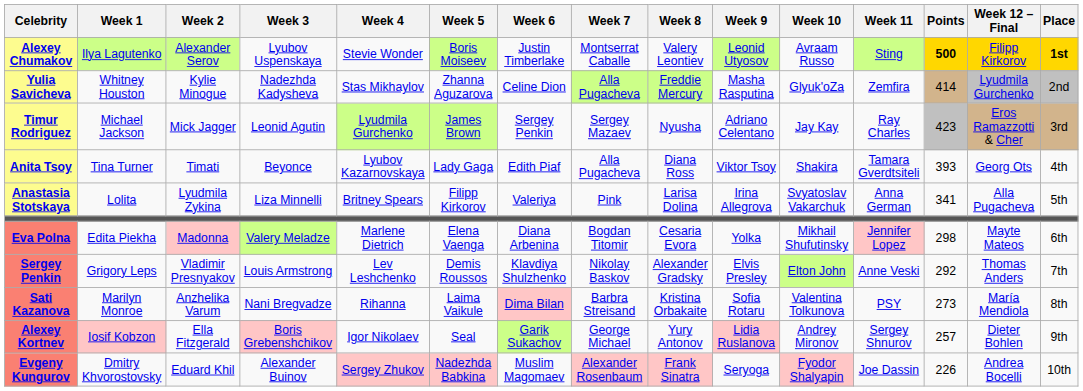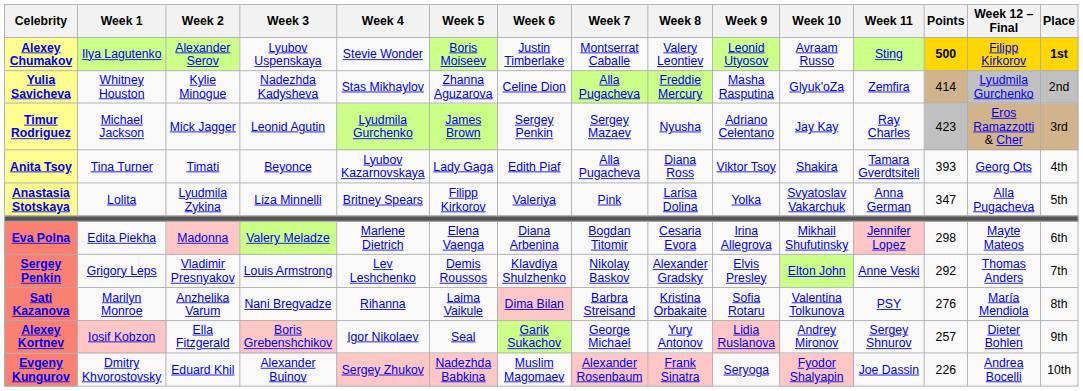 <table class="wikitable" style="text-align:center; font-size:90%; line-height:16px;" width="100%">
 <tr>
 <th>Celebrity</th>
 <th>Week 1</th>
 <th>Week 2</th>
 <th>Week 3</th>
 <th>Week 4</th>
 <th>Week 5</th>
 <th>Week 6</th>
 <th>Week 7</th>
 <th>Week 8</th>
 <th>Week 9</th>
 <th>Week 10</th>
 <th>Week 11</th>
 <th>Points</th>
 <th>Week 12 – Final</th>
 <th>Place</th>
 </tr>
 <tr>
 <th style="background:#fdfc8f;"><a href='#'>Alexey Chumakov</a></th>
 <td style="background:#ccff88;"><a href='#'>Ilya Lagutenko</a></td>
 <td style="background:#ccff88;"><a href='#'>Alexander Serov</a></td>
 <td><a href='#'>Lyubov Uspenskaya</a></td>
 <td><a href='#'>Stevie Wonder</a></td>
 <td style="background:#ccff88;"><a href='#'>Boris Moiseev</a></td>
 <td><a href='#'>Justin Timberlake</a></td>
 <td><a href='#'>Montserrat Caballe</a></td>
 <td><a href='#'>Valery Leontiev</a></td>
 <td style="background:#ccff88;"><a href='#'>Leonid Utyosov</a></td>
 <td><a href='#'>Avraam Russo</a></td>
 <td style="background:#ccff88;"><a href='#'>Sting</a></td>
 <td style="background:gold;"><strong>500</strong></td>
 <td style="background:gold;"><a href='#'>Filipp Kirkorov</a></td>
 <td style="background:gold;"><strong>1st</strong></td>
 </tr>
 <tr>
 <th style="background:#fdfc8f;"><a href='#'>Yulia Savicheva</a></th>
 <td><a href='#'>Whitney Houston</a></td>
 <td><a href='#'>Kylie Minogue</a></td>
 <td><a href='#'>Nadezhda Kadysheva</a></td>
 <td><a href='#'>Stas Mikhaylov</a></td>
 <td><a href='#'>Zhanna Aguzarova</a></td>
 <td><a href='#'>Celine Dion</a></td>
 <td style="background:#ccff88;"><a href='#'>Alla Pugacheva</a></td>
 <td style="background:#ccff88;"><a href='#'>Freddie Mercury</a></td>
 <td><a href='#'>Masha Rasputina</a></td>
 <td><a href='#'>Glyuk'oZa</a></td>
 <td><a href='#'>Zemfira</a></td>
 <td style="background:tan;">414</td>
 <td style="background:silver;"><a href='#'>Lyudmila Gurchenko</a></td>
 <td style="background:silver;">2nd</td>
 </tr>
 <tr>
 <th style="background:#fdfc8f;"><a href='#'>Timur Rodriguez</a></th>
 <td><a href='#'>Michael Jackson</a></td>
 <td><a href='#'>Mick Jagger</a></td>
 <td><a href='#'>Leonid Agutin</a></td>
 <td style="background:#ccff88;"><a href='#'>Lyudmila Gurchenko</a></td>
 <td style="background:#ccff88;"><a href='#'>James Brown</a></td>
 <td><a href='#'>Sergey Penkin</a></td>
 <td><a href='#'>Sergey Mazaev</a></td>
 <td><a href='#'>Nyusha</a></td>
 <td><a href='#'>Adriano Celentano</a></td>
 <td><a href='#'>Jay Kay</a></td>
 <td><a href='#'>Ray Charles</a></td>
 <td style="background:silver;">423</td>
 <td style="background:tan;"><a href='#'>Eros Ramazzotti</a> & <a href='#'>Cher</a></td>
 <td style="background:tan;">3rd</td>
 </tr>
 <tr>
 <th style="background:#fdfc8f;"><a href='#'>Anita Tsoy</a></th>
 <td><a href='#'>Tina Turner</a></td>
 <td><a href='#'>Timati</a></td>
 <td><a href='#'>Beyonce</a></td>
 <td><a href='#'>Lyubov Kazarnovskaya</a></td>
 <td><a href='#'>Lady Gaga</a></td>
 <td><a href='#'>Edith Piaf</a></td>
 <td><a href='#'>Alla Pugacheva</a></td>
 <td><a href='#'>Diana Ross</a></td>
 <td><a href='#'>Viktor Tsoy</a></td>
 <td><a href='#'>Shakira</a></td>
 <td><a href='#'>Tamara Gverdtsiteli</a></td>
 <td>393</td>
 <td><a href='#'>Georg Ots</a></td>
 <td>4th</td>
 </tr>
 <tr>
 <th style="background:#fdfc8f;"><a href='#'>Anastasia Stotskaya</a></th>
 <td><a href='#'>Lolita</a></td>
 <td><a href='#'>Lyudmila Zykina</a></td>
 <td><a href='#'>Liza Minnelli</a></td>
 <td><a href='#'>Britney Spears</a></td>
 <td><a href='#'>Filipp Kirkorov</a></td>
 <td><a href='#'>Valeriya</a></td>
 <td><a href='#'>Pink</a></td>
 <td><a href='#'>Larisa Dolina</a></td>
-<td><a href='#'>Irina Allegrova</a></td>
+<td><a href='#'>Yolka</a></td>
 <td><a href='#'>Svyatoslav Vakarchuk</a></td>
 <td><a href='#'>Anna German</a></td>
-<td>341</td>
+<td>347</td>
 <td><a href='#'>Alla Pugacheva</a></td>
 <td>5th</td>
 </tr>
 <tr>
 <td colspan=16 style="background:#555555;"></td>
 </tr>
 <tr>
 <th style="background:salmon;"><a href='#'>Eva Polna</a></th>
 <td><a href='#'>Edita Piekha</a></td>
 <td style="background:#ffc6c6;"><a href='#'>Madonna</a></td>
 <td style="background:#ccff88;"><a href='#'>Valery Meladze</a></td>
 <td><a href='#'>Marlene Dietrich</a></td>
 <td><a href='#'>Elena Vaenga</a></td>
 <td><a href='#'>Diana Arbenina</a></td>
 <td><a href='#'>Bogdan Titomir</a></td>
 <td><a href='#'>Cesaria Evora</a></td>
-<td><a href='#'>Yolka</a></td>
+<td><a href='#'>Irina Allegrova</a></td>
 <td><a href='#'>Mikhail Shufutinsky</a></td>
 <td style="background:#ffc6c6;"><a href='#'>Jennifer Lopez</a></td>
 <td>298</td>
 <td><a href='#'>Mayte Mateos</a></td>
 <td>6th</td>
 </tr>
 <tr>
 <th style="background:salmon;"><a href='#'>Sergey Penkin</a></th>
 <td><a href='#'>Grigory Leps</a></td>
 <td><a href='#'>Vladimir Presnyakov</a></td>
 <td><a href='#'>Louis Armstrong</a></td>
 <td><a href='#'>Lev Leshchenko</a></td>
 <td><a href='#'>Demis Roussos</a></td>
 <td><a href='#'>Klavdiya Shulzhenko</a></td>
 <td><a href='#'>Nikolay Baskov</a></td>
 <td><a href='#'>Alexander Gradsky</a></td>
 <td><a href='#'>Elvis Presley</a></td>
 <td style="background:#ccff88;"><a href='#'>Elton John</a></td>
 <td><a href='#'>Anne Veski</a></td>
 <td>292</td>
 <td><a href='#'>Thomas Anders</a></td>
 <td>7th</td>
 </tr>
 <tr>
 <th style="background:salmon;"><a href='#'>Sati Kazanova</a></th>
 <td><a href='#'>Marilyn Monroe</a></td>
 <td><a href='#'>Anzhelika Varum</a></td>
 <td><a href='#'>Nani Bregvadze</a></td>
 <td><a href='#'>Rihanna</a></td>
 <td><a href='#'>Laima Vaikule</a></td>
 <td style="background:#ffc6c6;"><a href='#'>Dima Bilan</a></td>
 <td><a href='#'>Barbra Streisand</a></td>
 <td><a href='#'>Kristina Orbakaite</a></td>
 <td><a href='#'>Sofia Rotaru</a></td>
 <td><a href='#'>Valentina Tolkunova</a></td>
 <td><a href='#'>PSY</a></td>
-<td>273</td>
+<td>276</td>
 <td><a href='#'>María Mendiola</a></td>
 <td>8th</td>
 </tr>
 <tr>
 <th style="background:salmon;"><a href='#'>Alexey Kortnev</a></th>
 <td style="background:#ffc6c6;"><a href='#'>Iosif Kobzon</a></td>
 <td><a href='#'>Ella Fitzgerald</a></td>
 <td style="background:#ffc6c6;"><a href='#'>Boris Grebenshchikov</a></td>
 <td><a href='#'>Igor Nikolaev</a></td>
 <td><a href='#'>Seal</a></td>
 <td style="background:#ccff88;"><a href='#'>Garik Sukachov</a></td>
 <td><a href='#'>George Michael</a></td>
 <td><a href='#'>Yury Antonov</a></td>
 <td style="background:#ffc6c6;"><a href='#'>Lidia Ruslanova</a></td>
 <td><a href='#'>Andrey Mironov</a></td>
 <td><a href='#'>Sergey Shnurov</a></td>
 <td>257</td>
 <td><a href='#'>Dieter Bohlen</a></td>
 <td>9th</td>
 </tr>
 <tr>
 <th style="background:salmon;"><a href='#'>Evgeny Kungurov</a></th>
 <td><a href='#'>Dmitry Khvorostovsky</a></td>
 <td><a href='#'>Eduard Khil</a></td>
 <td><a href='#'>Alexander Buinov</a></td>
 <td style="background:#ffc6c6;"><a href='#'>Sergey Zhukov</a></td>
 <td style="background:#ffc6c6;"><a href='#'>Nadezhda Babkina</a></td>
 <td><a href='#'>Muslim Magomaev</a></td>
 <td style="background:#ffc6c6;"><a href='#'>Alexander Rosenbaum</a></td>
 <td style="background:#ffc6c6;"><a href='#'>Frank Sinatra</a></td>
 <td><a href='#'>Seryoga</a></td>
 <td style="background:#ffc6c6;"><a href='#'>Fyodor Shalyapin</a></td>
 <td><a href='#'>Joe Dassin</a></td>
 <td>226</td>
 <td><a href='#'>Andrea Bocelli</a></td>
 <td>10th</td>
 </tr>
 </table>
